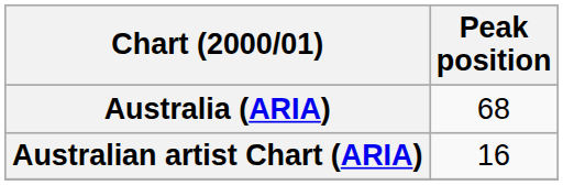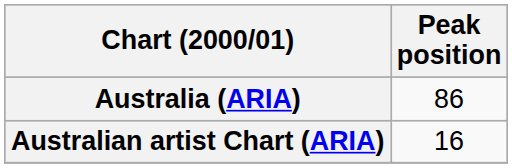 <table class="wikitable sortable plainrowheaders" style="text-align:center">
 <tr>
 <th>Chart (2000/01)</th>
 <th>Peak<br>position</th>
 </tr>
 <tr>
 <th scope="row">Australia (<a href='#'>ARIA</a>)</th>
-<td>68</td>
+<td>86</td>
 </tr>
 <tr>
 <th scope="row">Australian artist Chart (<a href='#'>ARIA</a>)</th>
 <td>16</td>
 </tr>
 <tr>
 </tr>
 </table>
